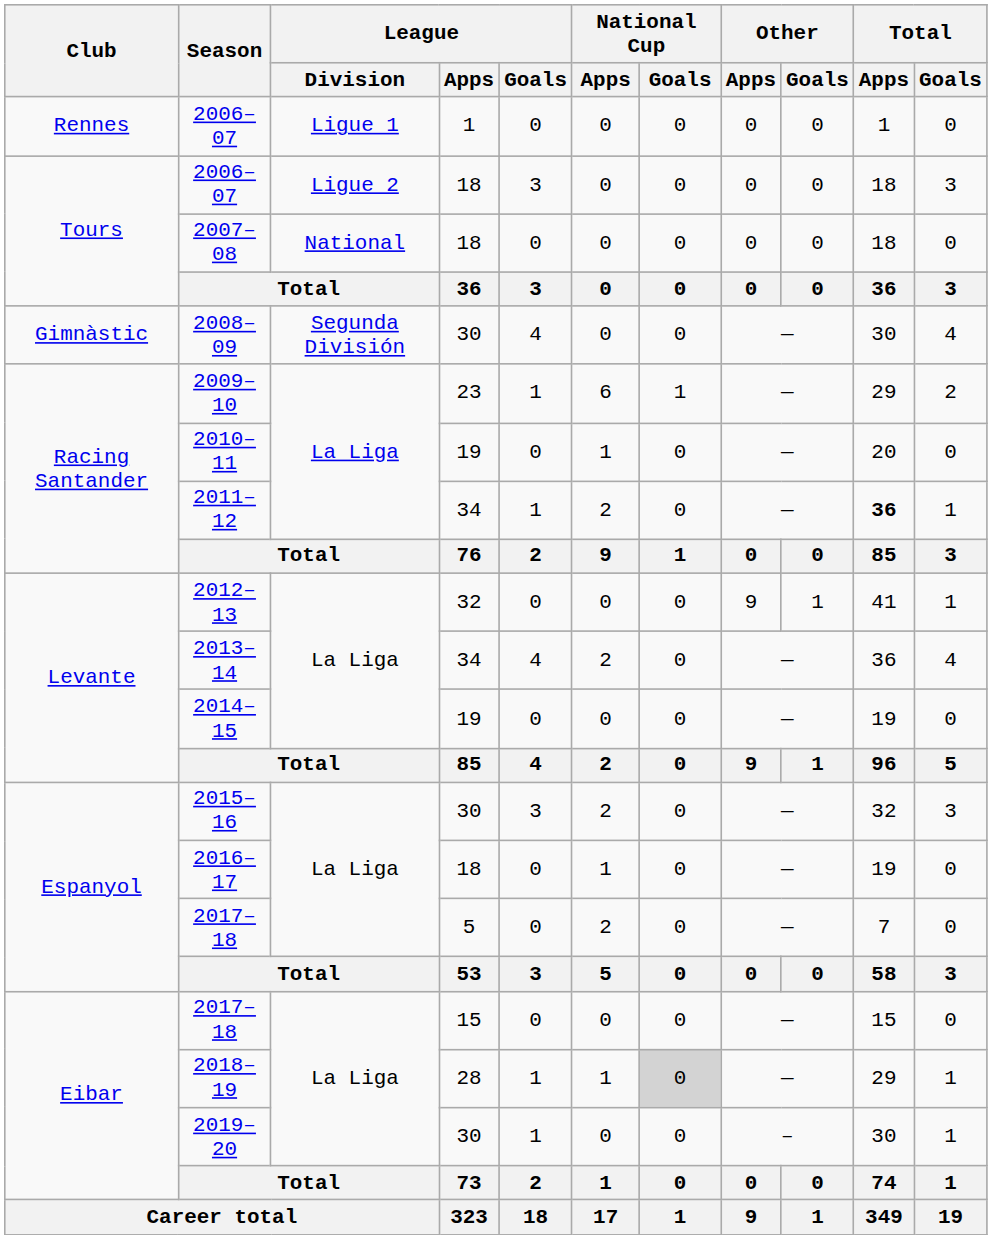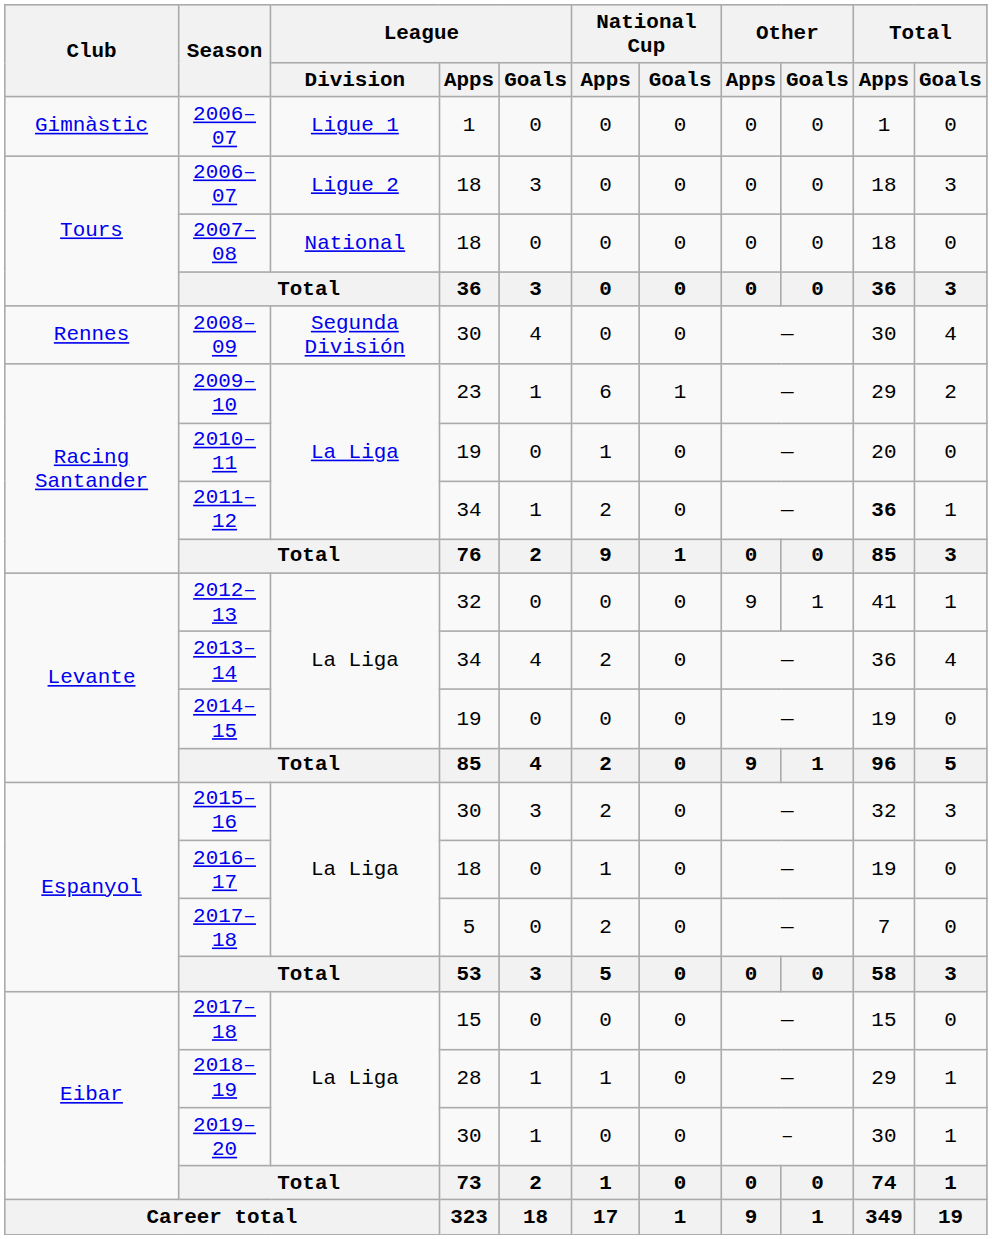 <table class="wikitable" style="text-align:center">
 <tr>
 <th rowspan="2">Club</th>
 <th rowspan="2">Season</th>
 <th colspan="3">League</th>
 <th colspan="2">National Cup</th>
 <th colspan="2">Other</th>
 <th colspan="2">Total</th>
 </tr>
 <tr>
 <th>Division</th>
 <th>Apps</th>
 <th>Goals</th>
 <th>Apps</th>
 <th>Goals</th>
 <th>Apps</th>
 <th>Goals</th>
 <th>Apps</th>
 <th>Goals</th>
 </tr>
 <tr>
-<td><a href='#'>Rennes</a></td>
+<td><a href='#'>Gimnàstic</a></td>
 <td><a href='#'>2006–07</a></td>
 <td><a href='#'>Ligue 1</a></td>
 <td>1</td>
 <td>0</td>
 <td>0</td>
 <td>0</td>
 <td>0</td>
 <td>0</td>
 <td>1</td>
 <td>0</td>
 </tr>
 <tr>
 <td rowspan="3"><a href='#'>Tours</a></td>
 <td><a href='#'>2006–07</a></td>
 <td><a href='#'>Ligue 2</a></td>
 <td>18</td>
 <td>3</td>
 <td>0</td>
 <td>0</td>
 <td>0</td>
 <td>0</td>
 <td>18</td>
 <td>3</td>
 </tr>
 <tr>
 <td><a href='#'>2007–08</a></td>
 <td><a href='#'>National</a></td>
 <td>18</td>
 <td>0</td>
 <td>0</td>
 <td>0</td>
 <td>0</td>
 <td>0</td>
 <td>18</td>
 <td>0</td>
 </tr>
 <tr>
 <th colspan="2">Total</th>
 <th>36</th>
 <th>3</th>
 <th>0</th>
 <th>0</th>
 <th>0</th>
 <th>0</th>
 <th>36</th>
 <th>3</th>
 </tr>
 <tr>
-<td><a href='#'>Gimnàstic</a></td>
+<td><a href='#'>Rennes</a></td>
 <td><a href='#'>2008–09</a></td>
 <td><a href='#'>Segunda División</a></td>
 <td>30</td>
 <td>4</td>
 <td>0</td>
 <td>0</td>
 <td colspan="2">—</td>
 <td>30</td>
 <td>4</td>
 </tr>
 <tr>
 <td rowspan="4"><a href='#'>Racing Santander</a></td>
 <td><a href='#'>2009–10</a></td>
 <td rowspan="3"><a href='#'>La Liga</a></td>
 <td>23</td>
 <td>1</td>
 <td>6</td>
 <td>1</td>
 <td colspan="2">—</td>
 <td>29</td>
 <td>2</td>
 </tr>
 <tr>
 <td><a href='#'>2010–11</a></td>
 <td>19</td>
 <td>0</td>
 <td>1</td>
 <td>0</td>
 <td colspan="2">—</td>
 <td>20</td>
 <td>0</td>
 </tr>
 <tr>
 <td><a href='#'>2011–12</a></td>
 <td>34</td>
 <td>1</td>
 <td>2</td>
 <td>0</td>
 <td colspan="2">—</td>
 <td><strong>36</strong></td>
 <td>1</td>
 </tr>
 <tr>
 <th colspan="2">Total</th>
 <th>76</th>
 <th>2</th>
 <th>9</th>
 <th>1</th>
 <th>0</th>
 <th>0</th>
 <th>85</th>
 <th>3</th>
 </tr>
 <tr>
 <td rowspan="4"><a href='#'>Levante</a></td>
 <td><a href='#'>2012–13</a></td>
 <td rowspan="3">La Liga</td>
 <td>32</td>
 <td>0</td>
 <td>0</td>
 <td>0</td>
 <td>9</td>
 <td>1</td>
 <td>41</td>
 <td>1</td>
 </tr>
 <tr>
 <td><a href='#'>2013–14</a></td>
 <td>34</td>
 <td>4</td>
 <td>2</td>
 <td>0</td>
 <td colspan="2">—</td>
 <td>36</td>
 <td>4</td>
 </tr>
 <tr>
 <td><a href='#'>2014–15</a></td>
 <td>19</td>
 <td>0</td>
 <td>0</td>
 <td>0</td>
 <td colspan="2">—</td>
 <td>19</td>
 <td>0</td>
 </tr>
 <tr>
 <th colspan="2">Total</th>
 <th>85</th>
 <th>4</th>
 <th>2</th>
 <th>0</th>
 <th>9</th>
 <th>1</th>
 <th>96</th>
 <th>5</th>
 </tr>
 <tr>
 <td rowspan="4"><a href='#'>Espanyol</a></td>
 <td><a href='#'>2015–16</a></td>
 <td rowspan="3">La Liga</td>
 <td>30</td>
 <td>3</td>
 <td>2</td>
 <td>0</td>
 <td colspan="2">—</td>
 <td>32</td>
 <td>3</td>
 </tr>
 <tr>
 <td><a href='#'>2016–17</a></td>
 <td>18</td>
 <td>0</td>
 <td>1</td>
 <td>0</td>
 <td colspan="2">—</td>
 <td>19</td>
 <td>0</td>
 </tr>
 <tr>
 <td><a href='#'>2017–18</a></td>
 <td>5</td>
 <td>0</td>
 <td>2</td>
 <td>0</td>
 <td colspan="2">—</td>
 <td>7</td>
 <td>0</td>
 </tr>
 <tr>
 <th colspan="2">Total</th>
 <th>53</th>
 <th>3</th>
 <th>5</th>
 <th>0</th>
 <th>0</th>
 <th>0</th>
 <th>58</th>
 <th>3</th>
 </tr>
 <tr>
 <td rowspan="4"><a href='#'>Eibar</a></td>
 <td><a href='#'>2017–18</a></td>
 <td rowspan="3">La Liga</td>
 <td>15</td>
 <td>0</td>
 <td>0</td>
 <td>0</td>
 <td colspan="2">—</td>
 <td>15</td>
 <td>0</td>
 </tr>
 <tr>
 <td><a href='#'>2018–19</a></td>
 <td>28</td>
 <td>1</td>
 <td>1</td>
-<td style="background: lightgrey;">0</td>
+<td>0</td>
 <td colspan="2">—</td>
 <td>29</td>
 <td>1</td>
 </tr>
 <tr>
 <td><a href='#'>2019–20</a></td>
 <td>30</td>
 <td>1</td>
 <td>0</td>
 <td>0</td>
 <td colspan="2">–</td>
 <td>30</td>
 <td>1</td>
 </tr>
 <tr>
 <th colspan="2">Total</th>
 <th>73</th>
 <th>2</th>
 <th>1</th>
 <th>0</th>
 <th>0</th>
 <th>0</th>
 <th>74</th>
 <th>1</th>
 </tr>
 <tr>
 <th colspan="3">Career total</th>
 <th>323</th>
 <th>18</th>
 <th>17</th>
 <th>1</th>
 <th>9</th>
 <th>1</th>
 <th>349</th>
 <th>19</th>
 </tr>
 </table>
